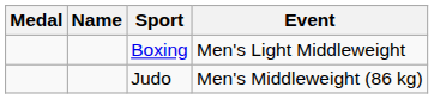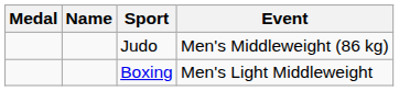 <table class="wikitable sortable" style="font-size:90%">
 <tr>
 <th>Medal</th>
 <th>Name</th>
 <th>Sport</th>
 <th>Event</th>
 </tr>
 <tr>
 <td></td>
 <td></td>
-<td><a href='#'>Boxing</a></td>
-<td>Men's Light Middleweight</td>
+<td>Judo</td>
+<td>Men's Middleweight (86 kg)</td>
 </tr>
 <tr>
 <td></td>
 <td></td>
-<td>Judo</td>
-<td>Men's Middleweight (86 kg)</td>
+<td><a href='#'>Boxing</a></td>
+<td>Men's Light Middleweight</td>
 </tr>
 </table>
